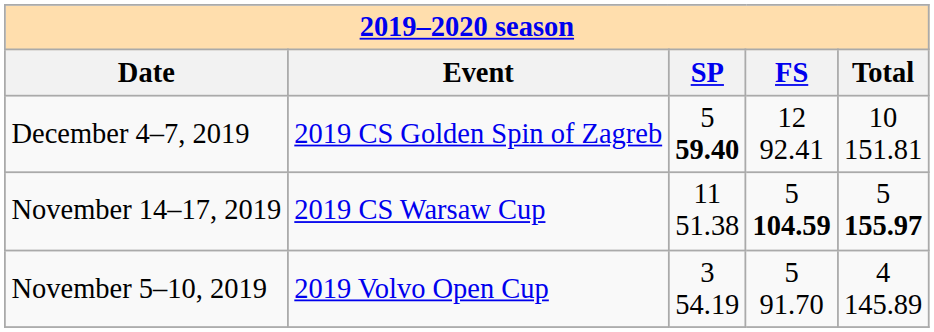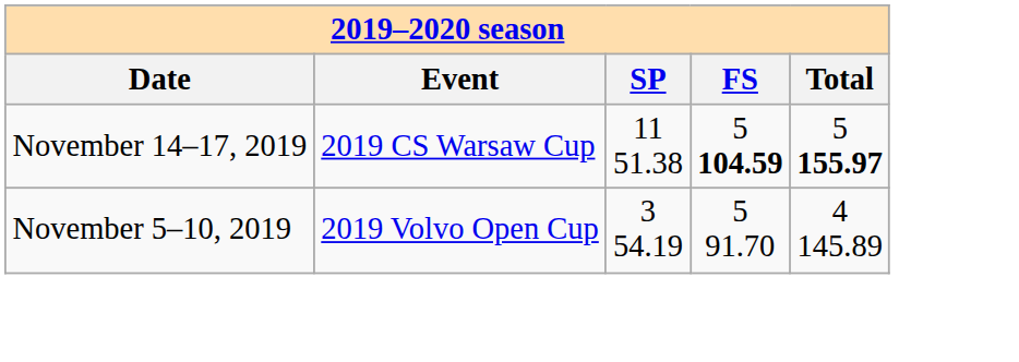 <table class="wikitable">
 <tr>
 <td style="background-color: #ffdead; " colspan=5 align=center><a href='#'><strong>2019–2020 season</strong></a></td>
 </tr>
 <tr>
 <th>Date</th>
 <th>Event</th>
 <th><a href='#'>SP</a></th>
 <th><a href='#'>FS</a></th>
 <th>Total</th>
-</tr>
-<tr>
-<td>December 4–7, 2019</td>
-<td><a href='#'>2019 CS Golden Spin of Zagreb</a></td>
-<td align=center>5 <br> <strong>59.40</strong></td>
-<td align=center>12 <br> 92.41</td>
-<td align=center>10 <br> 151.81</td>
 </tr>
 <tr>
 <td>November 14–17, 2019</td>
 <td><a href='#'>2019 CS Warsaw Cup</a></td>
 <td align=center>11 <br> 51.38</td>
 <td align=center>5 <br> <strong>104.59</strong></td>
 <td align=center>5 <br> <strong>155.97</strong></td>
 </tr>
 <tr>
 <td>November 5–10, 2019</td>
 <td><a href='#'>2019 Volvo Open Cup</a></td>
 <td align=center>3 <br> 54.19</td>
 <td align=center>5 <br> 91.70</td>
 <td align=center>4 <br> 145.89</td>
 </tr>
 </table>
